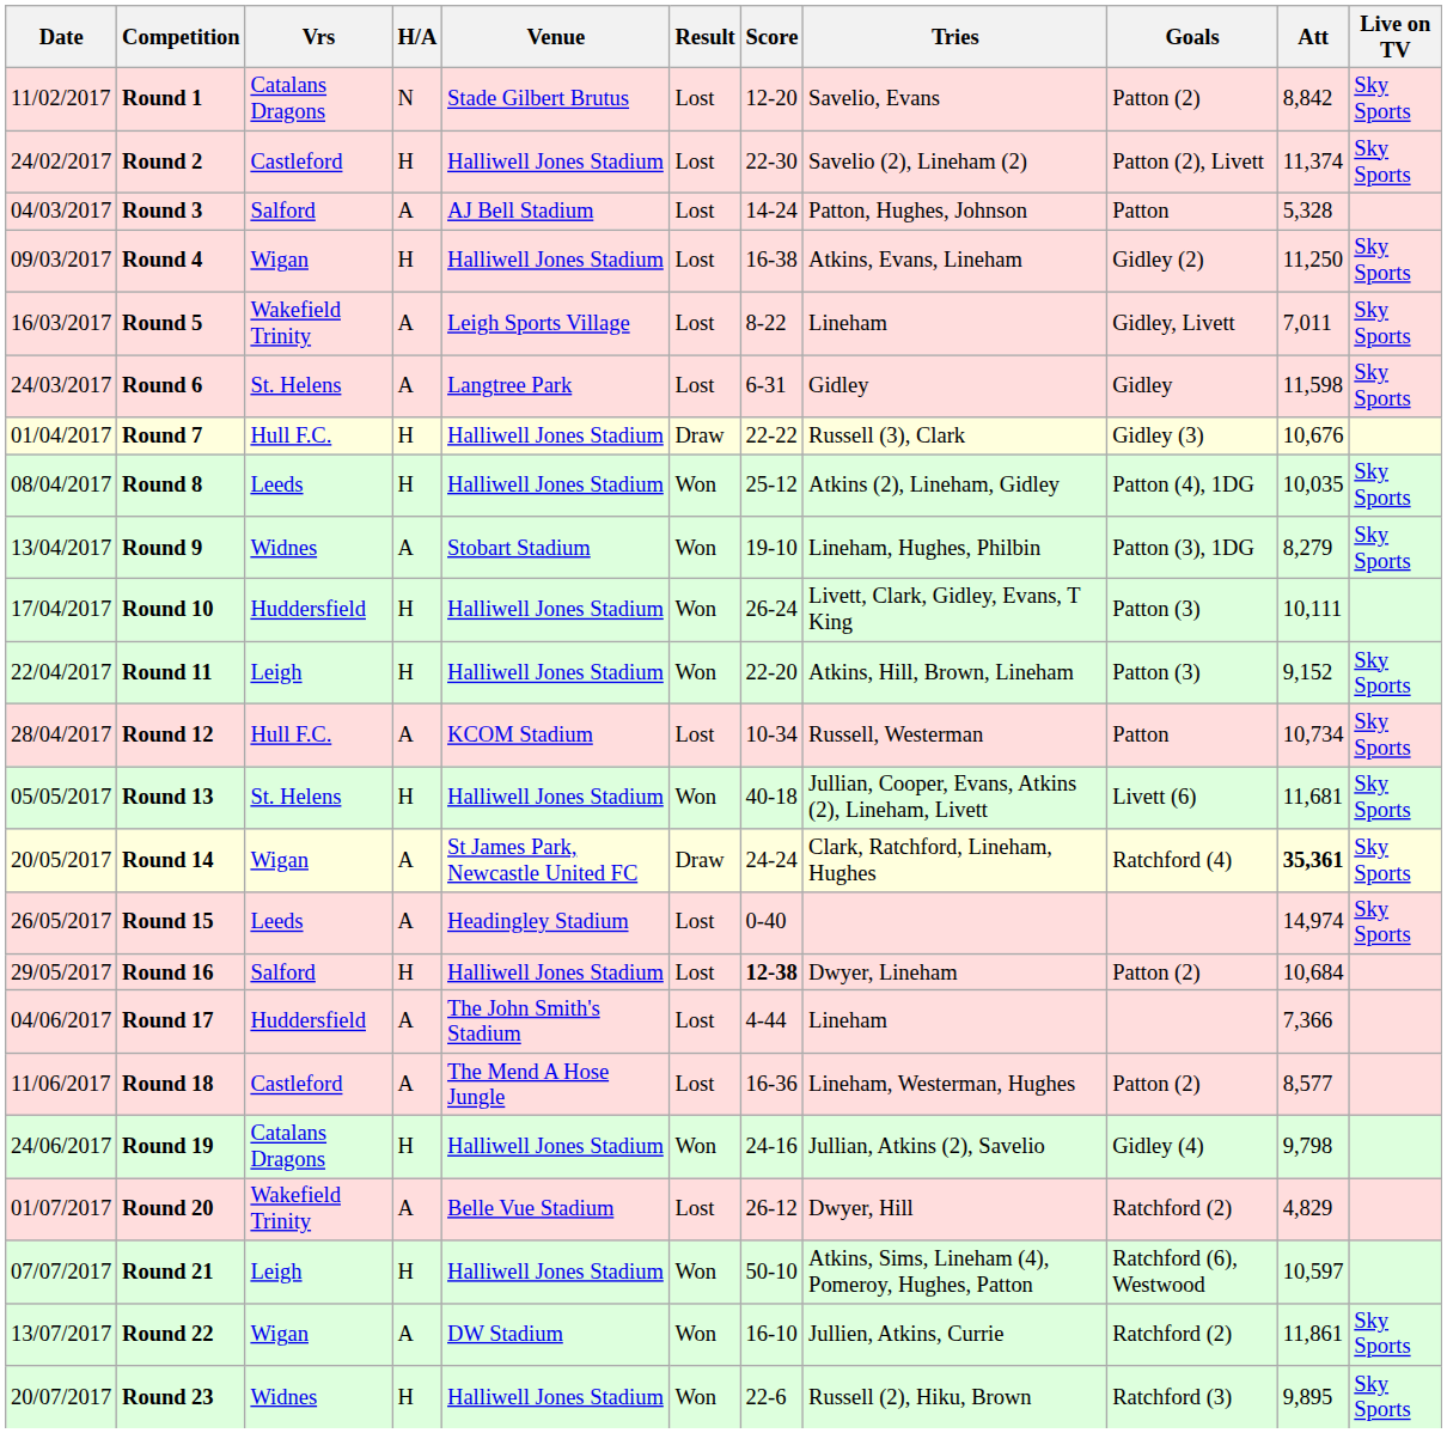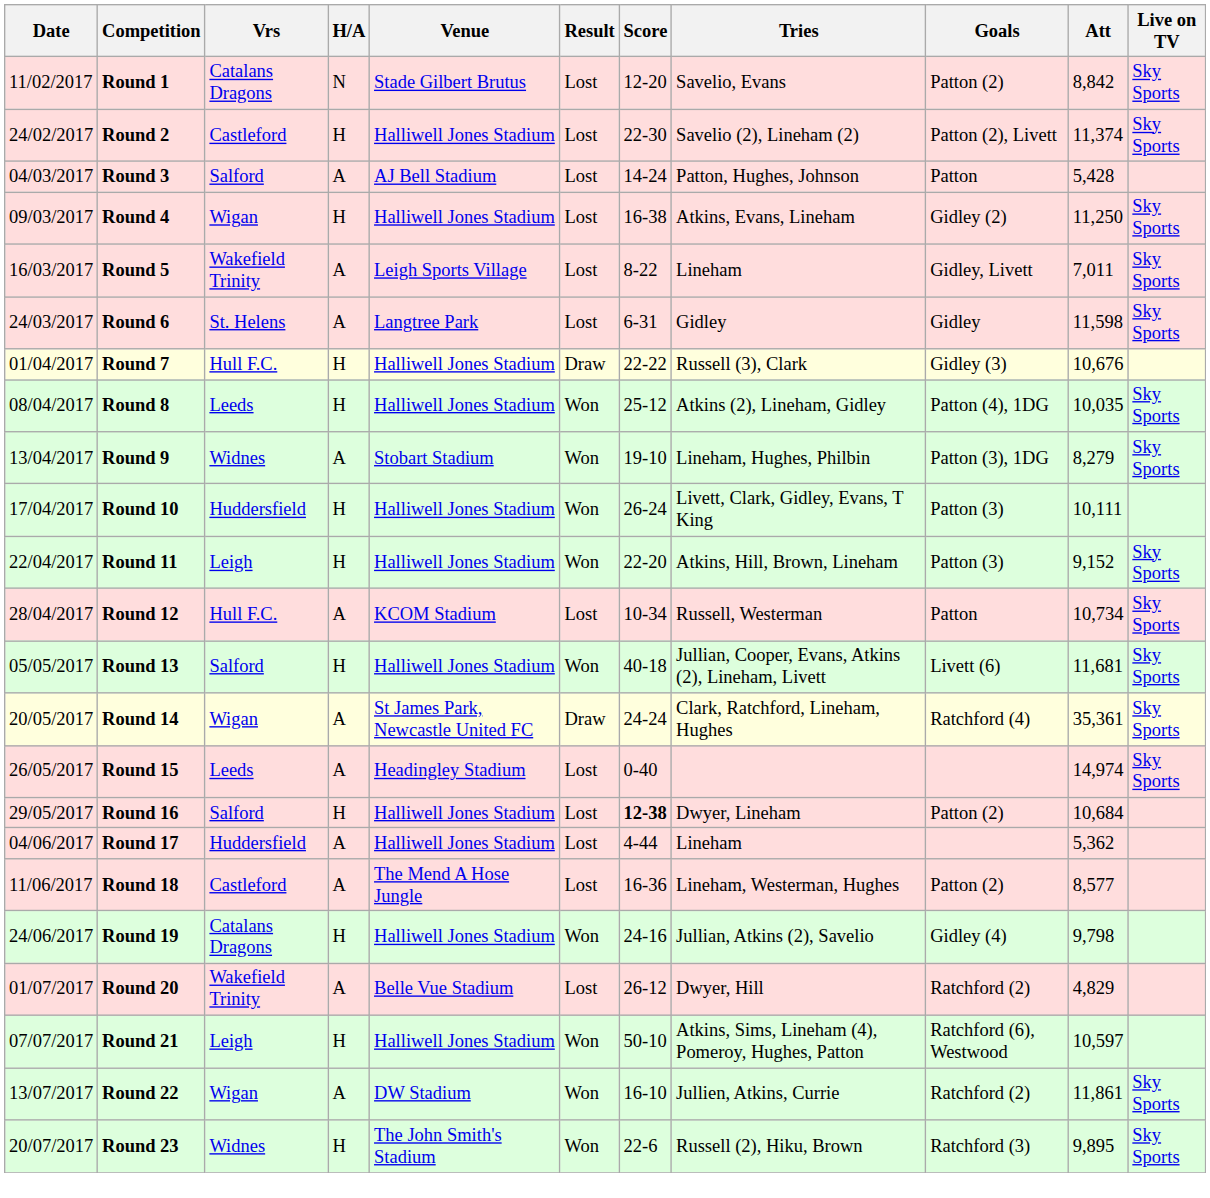 <table class="wikitable" style="font-size:85%;" width="100%">
 <tr>
 <th>Date</th>
 <th>Competition</th>
 <th>Vrs</th>
 <th>H/A</th>
 <th>Venue</th>
 <th>Result</th>
 <th>Score</th>
 <th>Tries</th>
 <th>Goals</th>
 <th>Att</th>
 <th>Live on TV</th>
 </tr>
 <tr style="background:#ffdddd;" width=20 |>
 <td>11/02/2017</td>
 <td><strong>Round 1</strong></td>
 <td> <a href='#'>Catalans Dragons</a></td>
 <td>N</td>
 <td><a href='#'>Stade Gilbert Brutus</a></td>
 <td>Lost</td>
 <td>12-20</td>
 <td>Savelio, Evans</td>
 <td>Patton (2)</td>
 <td>8,842</td>
 <td><a href='#'>Sky Sports</a></td>
 </tr>
 <tr style="background:#ffdddd;" width=20 |>
 <td>24/02/2017</td>
 <td><strong>Round 2</strong></td>
 <td> <a href='#'>Castleford</a></td>
 <td>H</td>
 <td><a href='#'>Halliwell Jones Stadium</a></td>
 <td>Lost</td>
 <td>22-30</td>
 <td>Savelio (2), Lineham (2)</td>
 <td>Patton (2), Livett</td>
 <td>11,374</td>
 <td><a href='#'>Sky Sports</a></td>
 </tr>
 <tr style="background:#ffdddd;" width=20 |>
 <td>04/03/2017</td>
 <td><strong>Round 3</strong></td>
 <td> <a href='#'>Salford</a></td>
 <td>A</td>
 <td><a href='#'>AJ Bell Stadium</a></td>
 <td>Lost</td>
 <td>14-24</td>
 <td>Patton, Hughes, Johnson</td>
 <td>Patton</td>
-<td>5,328</td>
+<td>5,428</td>
 <td></td>
 </tr>
 <tr style="background:#ffdddd;" width=20 |>
 <td>09/03/2017</td>
 <td><strong>Round 4</strong></td>
 <td> <a href='#'>Wigan</a></td>
 <td>H</td>
 <td><a href='#'>Halliwell Jones Stadium</a></td>
 <td>Lost</td>
 <td>16-38</td>
 <td>Atkins, Evans, Lineham</td>
 <td>Gidley (2)</td>
 <td>11,250</td>
 <td><a href='#'>Sky Sports</a></td>
 </tr>
 <tr style="background:#ffdddd;" width=20 | >
 <td>16/03/2017</td>
 <td><strong>Round 5</strong></td>
 <td> <a href='#'>Wakefield Trinity</a></td>
 <td>A</td>
 <td><a href='#'>Leigh Sports Village</a></td>
 <td>Lost</td>
 <td>8-22</td>
 <td>Lineham</td>
 <td>Gidley, Livett</td>
 <td>7,011</td>
 <td><a href='#'>Sky Sports</a></td>
 </tr>
 <tr style="background:#ffdddd;" width=20 |>
 <td>24/03/2017</td>
 <td><strong>Round 6</strong></td>
 <td> <a href='#'>St. Helens</a></td>
 <td>A</td>
 <td><a href='#'>Langtree Park</a></td>
 <td>Lost</td>
 <td>6-31</td>
 <td>Gidley</td>
 <td>Gidley</td>
 <td>11,598</td>
 <td><a href='#'>Sky Sports</a></td>
 </tr>
 <tr style="background:#ffffdd;" width=20 |>
 <td>01/04/2017</td>
 <td><strong>Round 7</strong></td>
 <td> <a href='#'>Hull F.C.</a></td>
 <td>H</td>
 <td><a href='#'>Halliwell Jones Stadium</a></td>
 <td>Draw</td>
 <td>22-22</td>
 <td>Russell (3), Clark</td>
 <td>Gidley (3)</td>
 <td>10,676</td>
 <td></td>
 </tr>
 <tr style="background:#ddffdd;" width=20 |>
 <td>08/04/2017</td>
 <td><strong>Round 8</strong></td>
 <td> <a href='#'>Leeds</a></td>
 <td>H</td>
 <td><a href='#'>Halliwell Jones Stadium</a></td>
 <td>Won</td>
 <td>25-12</td>
 <td>Atkins (2), Lineham, Gidley</td>
 <td>Patton (4), 1DG</td>
 <td>10,035</td>
 <td><a href='#'>Sky Sports</a></td>
 </tr>
 <tr style="background:#ddffdd;" width=20 |>
 <td>13/04/2017</td>
 <td><strong>Round 9</strong></td>
 <td> <a href='#'>Widnes</a></td>
 <td>A</td>
 <td><a href='#'>Stobart Stadium</a></td>
 <td>Won</td>
 <td>19-10</td>
 <td>Lineham, Hughes, Philbin</td>
 <td>Patton (3), 1DG</td>
 <td>8,279</td>
 <td><a href='#'>Sky Sports</a></td>
 </tr>
 <tr style="background:#ddffdd;" width=20 |>
 <td>17/04/2017</td>
 <td><strong>Round 10</strong></td>
 <td> <a href='#'>Huddersfield</a></td>
 <td>H</td>
 <td><a href='#'>Halliwell Jones Stadium</a></td>
 <td>Won</td>
 <td>26-24</td>
 <td>Livett, Clark, Gidley, Evans, T King</td>
 <td>Patton (3)</td>
 <td>10,111</td>
 <td></td>
 </tr>
 <tr style="background:#ddffdd;" width=20 |>
 <td>22/04/2017</td>
 <td><strong>Round 11</strong></td>
 <td> <a href='#'>Leigh</a></td>
 <td>H</td>
 <td><a href='#'>Halliwell Jones Stadium</a></td>
 <td>Won</td>
 <td>22-20</td>
 <td>Atkins, Hill, Brown, Lineham</td>
 <td>Patton (3)</td>
 <td>9,152</td>
 <td><a href='#'>Sky Sports</a></td>
 </tr>
 <tr style="background:#ffdddd;" width=20 |>
 <td>28/04/2017</td>
 <td><strong>Round 12</strong></td>
 <td> <a href='#'>Hull F.C.</a></td>
 <td>A</td>
 <td><a href='#'>KCOM Stadium</a></td>
 <td>Lost</td>
 <td>10-34</td>
 <td>Russell, Westerman</td>
 <td>Patton</td>
 <td>10,734</td>
 <td><a href='#'>Sky Sports</a></td>
 </tr>
 <tr style="background:#ddffdd;" width=20 |>
 <td>05/05/2017</td>
 <td><strong>Round 13</strong></td>
-<td> <a href='#'>St. Helens</a></td>
+<td> <a href='#'>Salford</a></td>
 <td>H</td>
 <td><a href='#'>Halliwell Jones Stadium</a></td>
 <td>Won</td>
 <td>40-18</td>
 <td>Jullian, Cooper, Evans, Atkins (2), Lineham, Livett</td>
 <td>Livett (6)</td>
 <td>11,681</td>
 <td><a href='#'>Sky Sports</a></td>
 </tr>
 <tr style="background:#ffffdd;" width=20 |>
 <td>20/05/2017</td>
 <td><strong>Round 14</strong></td>
 <td> <a href='#'>Wigan</a></td>
 <td>A</td>
 <td><a href='#'>St James Park, Newcastle United FC</a></td>
 <td>Draw</td>
 <td>24-24</td>
 <td>Clark, Ratchford, Lineham, Hughes</td>
 <td>Ratchford (4)</td>
-<td><strong>35,361</strong></td>
+<td>35,361</td>
 <td><a href='#'>Sky Sports</a></td>
 </tr>
 <tr style="background:#ffdddd;" width=20 |>
 <td>26/05/2017</td>
 <td><strong>Round 15</strong></td>
 <td> <a href='#'>Leeds</a></td>
 <td>A</td>
 <td><a href='#'>Headingley Stadium</a></td>
 <td>Lost</td>
 <td>0-40</td>
 <td></td>
 <td></td>
 <td>14,974</td>
 <td><a href='#'>Sky Sports</a></td>
 </tr>
 <tr style="background:#ffdddd;" width=20 |>
 <td>29/05/2017</td>
 <td><strong>Round 16</strong></td>
 <td> <a href='#'>Salford</a></td>
 <td>H</td>
 <td><a href='#'>Halliwell Jones Stadium</a></td>
 <td>Lost</td>
 <td><strong>12-38</strong></td>
 <td>Dwyer, Lineham</td>
 <td>Patton (2)</td>
 <td>10,684</td>
 <td></td>
 </tr>
 <tr style="background:#ffdddd;" width=20 |>
 <td>04/06/2017</td>
 <td><strong>Round 17</strong></td>
 <td> <a href='#'>Huddersfield</a></td>
 <td>A</td>
-<td><a href='#'>The John Smith's Stadium</a></td>
+<td><a href='#'>Halliwell Jones Stadium</a></td>
 <td>Lost</td>
 <td>4-44</td>
 <td>Lineham</td>
 <td></td>
-<td>7,366</td>
+<td>5,362</td>
 <td></td>
 </tr>
 <tr style="background:#ffdddd;" width=20 |>
 <td>11/06/2017</td>
 <td><strong>Round 18</strong></td>
 <td> <a href='#'>Castleford</a></td>
 <td>A</td>
 <td><a href='#'>The Mend A Hose Jungle</a></td>
 <td>Lost</td>
 <td>16-36</td>
 <td>Lineham, Westerman, Hughes</td>
 <td>Patton (2)</td>
 <td>8,577</td>
 <td></td>
 </tr>
 <tr style="background:#ddffdd;" width=20 |>
 <td>24/06/2017</td>
 <td><strong>Round 19</strong></td>
 <td> <a href='#'>Catalans Dragons</a></td>
 <td>H</td>
 <td><a href='#'>Halliwell Jones Stadium</a></td>
 <td>Won</td>
 <td>24-16</td>
 <td>Jullian, Atkins (2), Savelio</td>
 <td>Gidley (4)</td>
 <td>9,798</td>
 <td></td>
 </tr>
 <tr style="background:#ffdddd;" width=20 |>
 <td>01/07/2017</td>
 <td><strong>Round 20</strong></td>
 <td> <a href='#'>Wakefield Trinity</a></td>
 <td>A</td>
 <td><a href='#'>Belle Vue Stadium</a></td>
 <td>Lost</td>
 <td>26-12</td>
 <td>Dwyer, Hill</td>
 <td>Ratchford (2)</td>
 <td>4,829</td>
 <td></td>
 </tr>
 <tr style="background:#ddffdd;" width=20 |>
 <td>07/07/2017</td>
 <td><strong>Round 21</strong></td>
 <td> <a href='#'>Leigh</a></td>
 <td>H</td>
 <td><a href='#'>Halliwell Jones Stadium</a></td>
 <td>Won</td>
 <td>50-10</td>
 <td>Atkins, Sims, Lineham (4), Pomeroy, Hughes, Patton</td>
 <td>Ratchford (6), Westwood</td>
 <td>10,597</td>
 <td></td>
 </tr>
 <tr style="background:#ddffdd;" width=20 |>
 <td>13/07/2017</td>
 <td><strong>Round 22</strong></td>
 <td> <a href='#'>Wigan</a></td>
 <td>A</td>
 <td><a href='#'>DW Stadium</a></td>
 <td>Won</td>
 <td>16-10</td>
 <td>Jullien, Atkins, Currie</td>
 <td>Ratchford (2)</td>
 <td>11,861</td>
 <td><a href='#'>Sky Sports</a></td>
 </tr>
 <tr style="background:#ddffdd;" width=20 |>
 <td>20/07/2017</td>
 <td><strong>Round 23</strong></td>
 <td> <a href='#'>Widnes</a></td>
 <td>H</td>
-<td><a href='#'>Halliwell Jones Stadium</a></td>
+<td><a href='#'>The John Smith's Stadium</a></td>
 <td>Won</td>
 <td>22-6</td>
 <td>Russell (2), Hiku, Brown</td>
 <td>Ratchford (3)</td>
 <td>9,895</td>
 <td><a href='#'>Sky Sports</a></td>
 </tr>
 </table>
